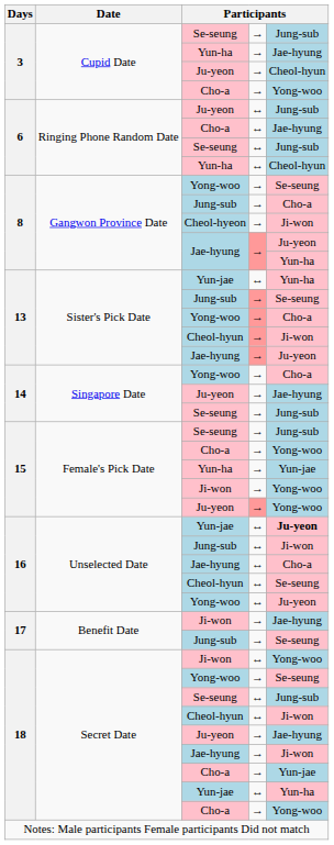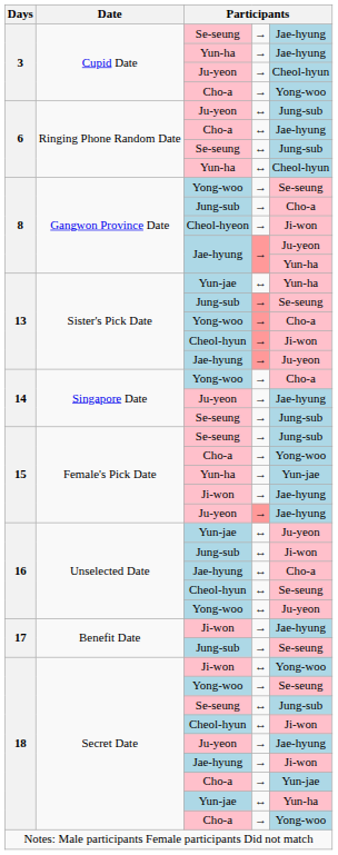 <table class="wikitable" style="text-align:center">
 <tr>
 <th scope="col">Days</th>
 <th scope="col">Date</th>
 <th scope="col" colspan="3">Participants</th>
 </tr>
 <tr>
 <th scope="row" rowspan="4">3</th>
 <td rowspan="4"><a href='#'>Cupid</a> Date<br></td>
 <td style="background-color:pink">Se-seung</td>
 <td>→</td>
-<td style="background-color:lightblue">Jung-sub</td>
+<td style="background-color:lightblue">Jae-hyung</td>
 </tr>
 <tr>
 <td style="background-color:pink">Yun-ha</td>
 <td>→</td>
 <td style="background-color:lightblue">Jae-hyung</td>
 </tr>
 <tr>
 <td style="background-color:pink">Ju-yeon</td>
 <td>→</td>
 <td style="background-color:lightblue">Cheol-hyun</td>
 </tr>
 <tr>
 <td style="background-color:pink">Cho-a</td>
 <td>→</td>
 <td style="background-color:lightblue">Yong-woo</td>
 </tr>
 <tr>
 <th scope="row" rowspan="4">6</th>
 <td rowspan="4">Ringing Phone Random Date<br></td>
 <td style="background-color:pink">Ju-yeon</td>
 <td>↔</td>
 <td style="background-color:lightblue">Jung-sub</td>
 </tr>
 <tr>
 <td style="background-color:pink">Cho-a</td>
 <td>↔</td>
 <td style="background-color:lightblue">Jae-hyung</td>
 </tr>
 <tr>
 <td style="background-color:pink">Se-seung</td>
 <td>↔</td>
 <td style="background-color:lightblue">Jung-sub</td>
 </tr>
 <tr>
 <td style="background-color:pink">Yun-ha</td>
 <td>↔</td>
 <td style="background-color:lightblue">Cheol-hyun</td>
 </tr>
 <tr>
 <th scope="row" rowspan="5">8</th>
 <td rowspan="5"><a href='#'>Gangwon Province</a> Date<br></td>
 <td style="background-color:lightblue">Yong-woo</td>
 <td>→</td>
 <td style="background-color:pink">Se-seung</td>
 </tr>
 <tr>
 <td style="background-color:lightblue">Jung-sub</td>
 <td>→</td>
 <td style="background-color:pink">Cho-a</td>
 </tr>
 <tr>
 <td style="background-color:lightblue">Cheol-hyeon</td>
 <td>→</td>
 <td style="background-color:pink">Ji-won</td>
 </tr>
 <tr>
 <td rowspan="2" style="background-color:lightblue">Jae-hyung</td>
 <td rowspan="2" style="background-color:#FF9999">→</td>
 <td style="background-color:pink">Ju-yeon</td>
 </tr>
 <tr>
 <td style="background-color:pink">Yun-ha</td>
 </tr>
 <tr>
 <th scope="row" rowspan="5">13</th>
 <td rowspan="5">Sister's Pick Date<br></td>
 <td style="background-color:lightblue">Yun-jae</td>
 <td>↔</td>
 <td style="background-color:pink">Yun-ha</td>
 </tr>
 <tr>
 <td style="background-color:lightblue">Jung-sub</td>
 <td style="background-color:#FF9999">→</td>
 <td style="background-color:pink">Se-seung</td>
 </tr>
 <tr>
 <td style="background-color:lightblue">Yong-woo</td>
 <td style="background-color:#FF9999">→</td>
 <td style="background-color:pink">Cho-a</td>
 </tr>
 <tr>
 <td style="background-color:lightblue">Cheol-hyun</td>
 <td style="background-color:#FF9999">→</td>
 <td style="background-color:pink">Ji-won</td>
 </tr>
 <tr>
 <td style="background-color:lightblue">Jae-hyung</td>
 <td style="background-color:#FF9999">→</td>
 <td style="background-color:pink">Ju-yeon</td>
 </tr>
 <tr>
 <th scope="row" rowspan="3">14</th>
 <td rowspan="3"><a href='#'>Singapore</a> Date<br></td>
 <td style="background-color:lightblue">Yong-woo</td>
 <td>→</td>
 <td style="background-color:pink">Cho-a</td>
 </tr>
 <tr>
 <td style="background-color:pink">Ju-yeon</td>
 <td>→</td>
 <td style="background-color:lightblue">Jae-hyung</td>
 </tr>
 <tr>
 <td style="background-color:pink">Se-seung</td>
 <td>→</td>
 <td style="background-color:lightblue">Jung-sub</td>
 </tr>
 <tr>
 <th scope="row" rowspan= "5">15</th>
 <td rowspan="5">Female's Pick Date<br></td>
 <td style="background-color:pink">Se-seung</td>
 <td>→</td>
 <td style="background-color:lightblue">Jung-sub</td>
 </tr>
 <tr>
 <td style="background-color:pink">Cho-a</td>
 <td>→</td>
 <td style="background-color:lightblue">Yong-woo</td>
 </tr>
 <tr>
 <td style="background-color:pink">Yun-ha</td>
 <td>→</td>
 <td style="background-color:lightblue">Yun-jae</td>
 </tr>
 <tr>
 <td style="background-color:pink">Ji-won</td>
 <td>→</td>
-<td style="background-color:lightblue">Yong-woo</td>
+<td style="background-color:lightblue">Jae-hyung</td>
 </tr>
 <tr>
 <td style="background-color:pink">Ju-yeon</td>
 <td style="background-color:#FF9999">→</td>
-<td style="background-color:lightblue">Yong-woo</td>
+<td style="background-color:lightblue">Jae-hyung</td>
 </tr>
 <tr>
 <th scope="row" rowspan= "5">16</th>
 <td rowspan="5">Unselected Date<br></td>
 <td style="background-color:lightblue">Yun-jae</td>
 <td>↔</td>
-<td style="background-color:pink"><strong>Ju-yeon</strong></td>
+<td style="background-color:pink">Ju-yeon</td>
 </tr>
 <tr>
 <td style="background-color:lightblue">Jung-sub</td>
 <td>↔</td>
 <td style="background-color:pink">Ji-won</td>
 </tr>
 <tr>
 <td style="background-color:lightblue">Jae-hyung</td>
 <td>↔</td>
 <td style="background-color:pink">Cho-a</td>
 </tr>
 <tr>
 <td style="background-color:lightblue">Cheol-hyun</td>
 <td>↔</td>
 <td style="background-color:pink">Se-seung</td>
 </tr>
 <tr>
 <td style="background-color:lightblue">Yong-woo</td>
 <td>↔</td>
 <td style="background-color:pink">Ju-yeon</td>
 </tr>
 <tr>
 <th scope="row" rowspan= "2">17</th>
 <td rowspan="2">Benefit Date<br></td>
 <td style="background-color:pink">Ji-won</td>
 <td>→</td>
 <td style="background-color:lightblue">Jae-hyung</td>
 </tr>
 <tr>
 <td style="background-color:lightblue">Jung-sub</td>
 <td>→</td>
 <td style="background-color:pink">Se-seung</td>
 </tr>
 <tr>
 <th scope="row" rowspan= "9">18</th>
 <td rowspan="9">Secret Date<br></td>
 <td style="background-color:pink">Ji-won</td>
 <td>↔</td>
 <td style="background-color:lightblue">Yong-woo</td>
 </tr>
 <tr>
 <td style="background-color:lightblue">Yong-woo</td>
 <td>→</td>
 <td style="background-color:pink">Se-seung</td>
 </tr>
 <tr>
 <td style="background-color:pink">Se-seung</td>
 <td>↔</td>
 <td style="background-color:lightblue">Jung-sub</td>
 </tr>
 <tr>
 <td style="background-color:lightblue">Cheol-hyun</td>
 <td>↔</td>
 <td style="background-color:pink">Ji-won</td>
 </tr>
 <tr>
 <td style="background-color:pink">Ju-yeon</td>
 <td>→</td>
 <td style="background-color:lightblue">Jae-hyung</td>
 </tr>
 <tr>
 <td style="background-color:lightblue">Jae-hyung</td>
 <td>→</td>
 <td style="background-color:pink">Ji-won</td>
 </tr>
 <tr>
 <td style="background-color:pink">Cho-a</td>
 <td>→</td>
 <td style="background-color:lightblue">Yun-jae</td>
 </tr>
 <tr>
 <td style="background-color:lightblue">Yun-jae</td>
 <td>↔</td>
 <td style="background-color:pink">Yun-ha</td>
 </tr>
 <tr>
 <td style="background-color:pink">Cho-a</td>
 <td>→</td>
 <td style="background-color:lightblue">Yong-woo</td>
 </tr>
 <tr>
 <td colspan="13">Notes:  Male participants  Female participants  Did not match</td>
 </tr>
 </table>
